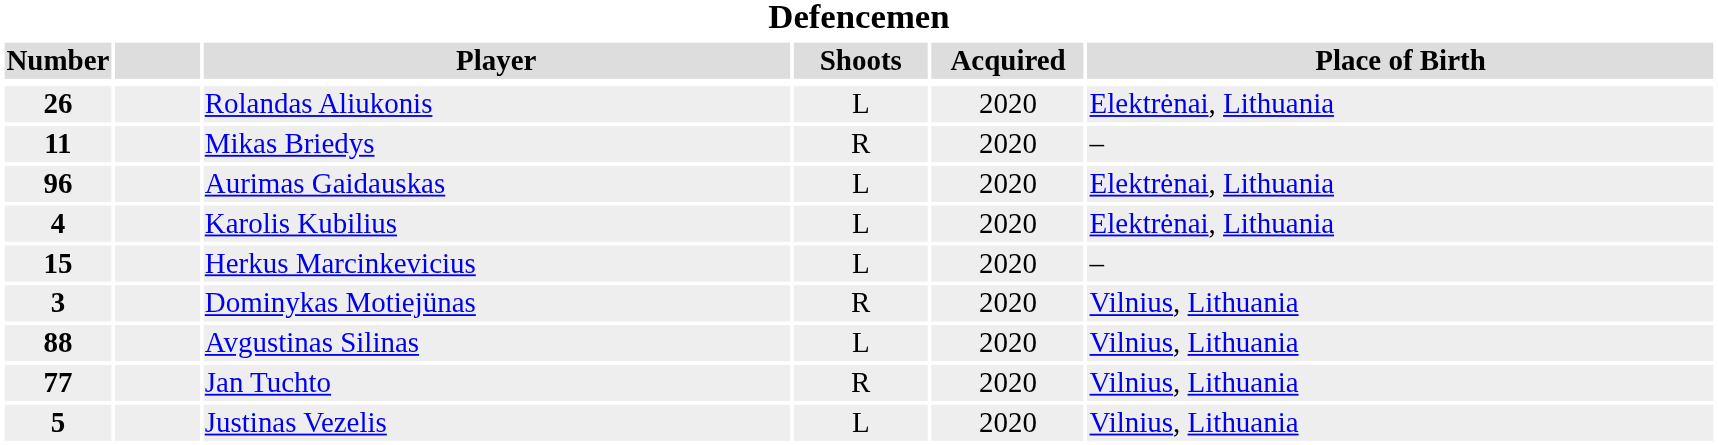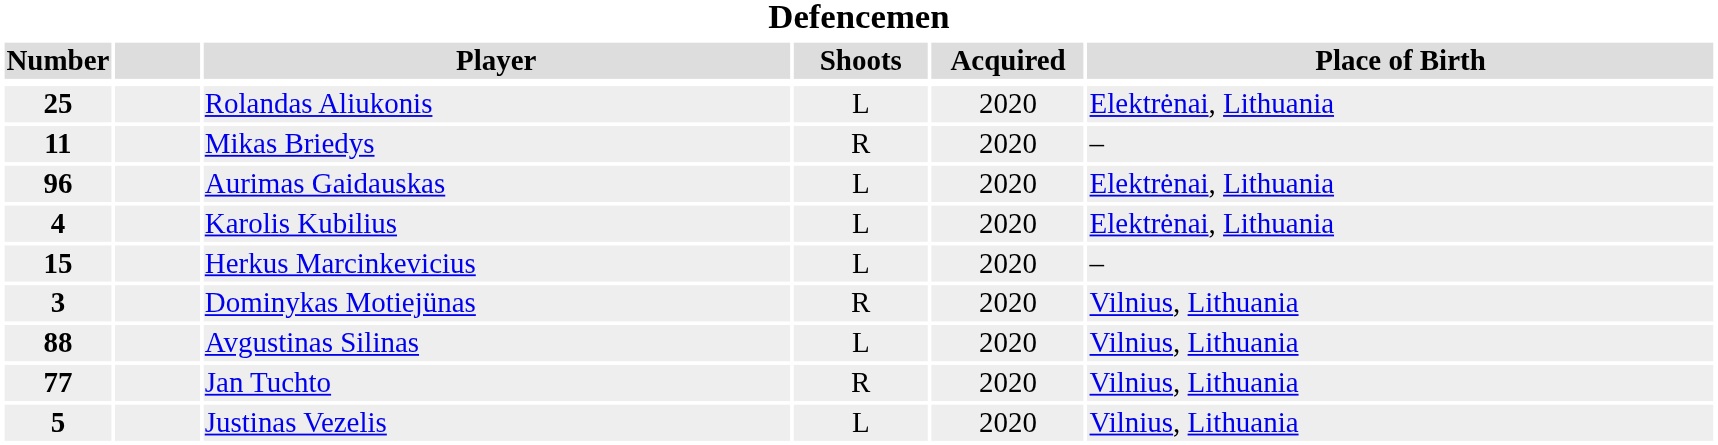 <table width=75%>
 <tr>
 <th colspan=7><big>Defencemen</big></th>
 </tr>
 <tr bgcolor="#dddddd">
 <th width=5%>Number</th>
 <th width=5%></th>
 <th !width=15%>Player</th>
 <th width=8%>Shoots</th>
 <th width=9%>Acquired</th>
 <th width=37%>Place of Birth</th>
 </tr>
 <tr>
 </tr>
 <tr bgcolor="#eeeeee">
-<td align=center><strong>26</strong></td>
+<td align=center><strong>25</strong></td>
 <td align=center></td>
 <td><a href='#'>Rolandas Aliukonis</a></td>
 <td align=center>L</td>
 <td align=center>2020</td>
 <td><a href='#'>Elektrėnai</a>, <a href='#'>Lithuania</a></td>
 </tr>
 <tr bgcolor="#eeeeee">
 <td align=center><strong>11</strong></td>
 <td align=center></td>
 <td><a href='#'>Mikas Briedys</a></td>
 <td align=center>R</td>
 <td align=center>2020</td>
 <td>–</td>
 </tr>
 <tr bgcolor="#eeeeee">
 <td align=center><strong>96</strong></td>
 <td align=center></td>
 <td><a href='#'>Aurimas Gaidauskas</a></td>
 <td align=center>L</td>
 <td align=center>2020</td>
 <td><a href='#'>Elektrėnai</a>, <a href='#'>Lithuania</a></td>
 </tr>
 <tr bgcolor="#eeeeee">
 <td align=center><strong>4</strong></td>
 <td align=center></td>
 <td><a href='#'>Karolis Kubilius</a></td>
 <td align=center>L</td>
 <td align=center>2020</td>
 <td><a href='#'>Elektrėnai</a>, <a href='#'>Lithuania</a></td>
 </tr>
 <tr bgcolor="#eeeeee">
 <td align=center><strong>15</strong></td>
 <td align=center></td>
 <td><a href='#'>Herkus Marcinkevicius</a></td>
 <td align=center>L</td>
 <td align=center>2020</td>
 <td>–</td>
 </tr>
 <tr bgcolor="#eeeeee">
 <td align=center><strong>3</strong></td>
 <td align=center></td>
 <td><a href='#'>Dominykas Motiejünas</a></td>
 <td align=center>R</td>
 <td align=center>2020</td>
 <td><a href='#'>Vilnius</a>, <a href='#'>Lithuania</a></td>
 </tr>
 <tr bgcolor="#eeeeee">
 <td align=center><strong>88</strong></td>
 <td align=center></td>
 <td><a href='#'>Avgustinas Silinas</a></td>
 <td align=center>L</td>
 <td align=center>2020</td>
 <td><a href='#'>Vilnius</a>, <a href='#'>Lithuania</a></td>
 </tr>
 <tr bgcolor="#eeeeee">
 <td align=center><strong>77</strong></td>
 <td align=center></td>
 <td><a href='#'>Jan Tuchto</a></td>
 <td align=center>R</td>
 <td align=center>2020</td>
 <td><a href='#'>Vilnius</a>, <a href='#'>Lithuania</a></td>
 </tr>
 <tr bgcolor="#eeeeee">
 <td align=center><strong>5</strong></td>
 <td align=center></td>
 <td><a href='#'>Justinas Vezelis</a></td>
 <td align=center>L</td>
 <td align=center>2020</td>
 <td><a href='#'>Vilnius</a>, <a href='#'>Lithuania</a></td>
 </tr>
 </table>
